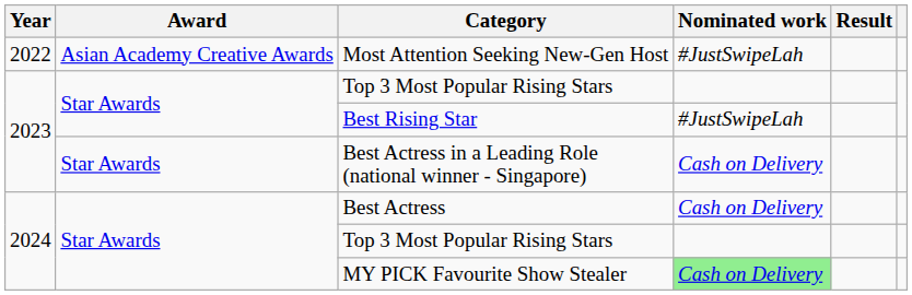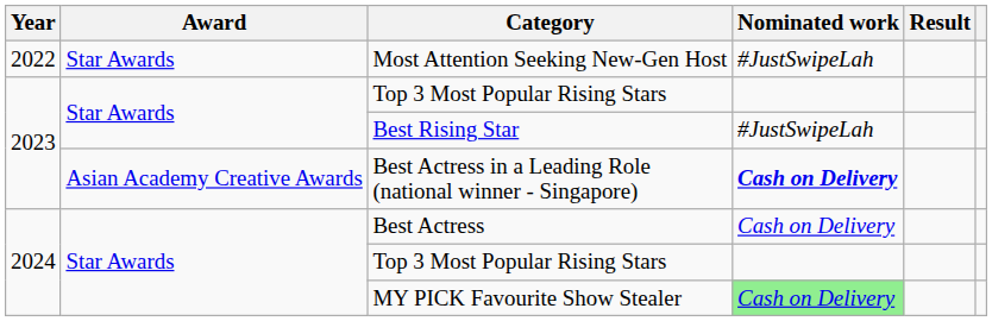 <table class="wikitable sortable">
 <tr>
 <th scope="col">Year</th>
 <th scope="col">Award</th>
 <th scope="col">Category</th>
 <th scope="col">Nominated work</th>
 <th scope="col">Result</th>
 <th class="unsortable"></th>
 </tr>
 <tr>
 <td>2022</td>
-<td><a href='#'>Asian Academy Creative Awards</a></td>
+<td><a href='#'>Star Awards</a></td>
 <td>Most Attention Seeking New-Gen Host</td>
 <td><em>#JustSwipeLah</em></td>
 <td></td>
 <td></td>
 </tr>
 <tr>
 <td rowspan="3">2023</td>
 <td rowspan="2"><a href='#'>Star Awards</a></td>
 <td>Top 3 Most Popular Rising Stars</td>
 <td></td>
 <td></td>
 <td rowspan="2"></td>
 </tr>
 <tr>
 <td><a href='#'>Best Rising Star</a></td>
 <td><em>#JustSwipeLah</em></td>
 <td></td>
 </tr>
 <tr>
-<td><a href='#'>Star Awards</a></td>
+<td><a href='#'>Asian Academy Creative Awards</a></td>
 <td>Best Actress in a Leading Role<br> (national winner - Singapore)</td>
-<td><em><a href='#'>Cash on Delivery</a></em></td>
+<td><strong><em><a href='#'>Cash on Delivery</a></em></strong></td>
 <td></td>
 <td></td>
 </tr>
 <tr>
 <td rowspan="3">2024</td>
 <td rowspan="3"><a href='#'>Star Awards</a></td>
 <td>Best Actress</td>
 <td><em><a href='#'>Cash on Delivery</a></em> </td>
 <td></td>
 <td></td>
 </tr>
 <tr>
 <td>Top 3 Most Popular Rising Stars</td>
 <td></td>
 <td></td>
 <td></td>
 </tr>
 <tr>
 <td>MY PICK Favourite Show Stealer</td>
 <td style="background: lightgreen;"><em><a href='#'>Cash on Delivery</a></em> </td>
 <td></td>
 <td></td>
 </tr>
 </table>
